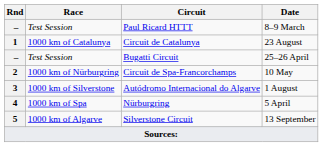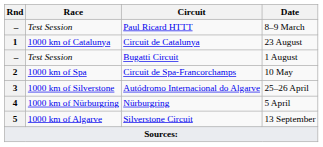 <table class="wikitable" style="font-size: 85%;">
 <tr>
 <th>Rnd</th>
 <th>Race</th>
 <th>Circuit</th>
 <th>Date</th>
 </tr>
 <tr>
 <th> –</th>
 <td> <em>Test Session</em></td>
 <td><a href='#'>Paul Ricard HTTT</a></td>
 <td>8–9 March</td>
 </tr>
 <tr>
 <th>1</th>
 <td> <a href='#'>1000 km of Catalunya</a></td>
 <td><a href='#'>Circuit de Catalunya</a></td>
 <td>23 August</td>
 </tr>
 <tr>
 <th> –</th>
 <td> <em>Test Session</em></td>
 <td><a href='#'>Bugatti Circuit</a></td>
-<td>25–26 April</td>
+<td>1 August</td>
 </tr>
 <tr>
 <th>2</th>
-<td> <a href='#'>1000 km of Nürburgring</a></td>
+<td> <a href='#'>1000 km of Spa</a></td>
 <td><a href='#'>Circuit de Spa-Francorchamps</a></td>
 <td>10 May</td>
 </tr>
 <tr>
 <th>3</th>
 <td> <a href='#'>1000 km of Silverstone</a></td>
 <td><a href='#'>Autódromo Internacional do Algarve</a></td>
-<td>1 August</td>
+<td>25–26 April</td>
 </tr>
 <tr>
 <th>4</th>
-<td> <a href='#'>1000 km of Spa</a></td>
+<td> <a href='#'>1000 km of Nürburgring</a></td>
 <td><a href='#'>Nürburgring</a></td>
 <td>5 April</td>
 </tr>
 <tr>
 <th>5</th>
 <td> <a href='#'>1000 km of Algarve</a></td>
 <td><a href='#'>Silverstone Circuit</a></td>
 <td>13 September</td>
 </tr>
 <tr class="sortbottom">
 <td colspan="4" style="background-color:#EAECF0;text-align:center"><strong>Sources:</strong></td>
 </tr>
 </table>
